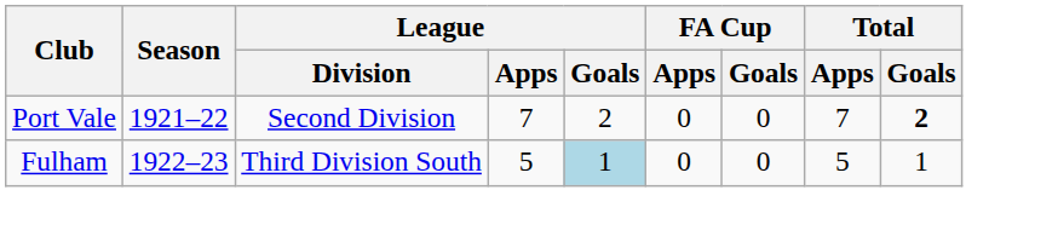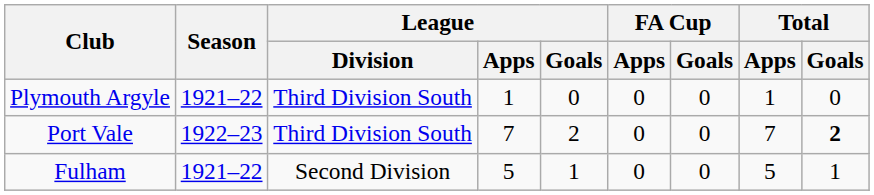 <table class="wikitable" style="text-align: center;">
 <tr>
 <th rowspan="2">Club</th>
 <th rowspan="2">Season</th>
 <th colspan="3">League</th>
 <th colspan="2">FA Cup</th>
 <th colspan="2">Total</th>
 </tr>
 <tr>
 <th>Division</th>
 <th>Apps</th>
 <th>Goals</th>
 <th>Apps</th>
 <th>Goals</th>
 <th>Apps</th>
 <th>Goals</th>
 </tr>
 <tr>
+<td><a href='#'>Plymouth Argyle</a></td>
+<td><a href='#'>1921–22</a></td>
+<td><a href='#'>Third Division South</a></td>
+<td>1</td>
+<td>0</td>
+<td>0</td>
+<td>0</td>
+<td>1</td>
+<td>0</td>
+</tr>
+<tr>
 <td><a href='#'>Port Vale</a></td>
-<td><a href='#'>1921–22</a></td>
-<td><a href='#'>Second Division</a></td>
+<td><a href='#'>1922–23</a></td>
+<td><a href='#'>Third Division South</a></td>
 <td>7</td>
 <td>2</td>
 <td>0</td>
 <td>0</td>
 <td>7</td>
 <td><strong>2</strong></td>
 </tr>
 <tr>
 <td><a href='#'>Fulham</a></td>
-<td><a href='#'>1922–23</a></td>
-<td><a href='#'>Third Division South</a></td>
+<td><a href='#'>1921–22</a></td>
+<td>Second Division</td>
 <td>5</td>
-<td style="background: lightblue;">1</td>
+<td>1</td>
 <td>0</td>
 <td>0</td>
 <td>5</td>
 <td>1</td>
 </tr>
 </table>
